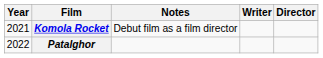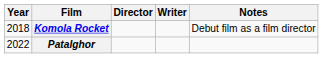 <table class="wikitable sortable plainrowheaders">
 <tr>
 <th scope="col">Year</th>
 <th scope="col">Film</th>
+<th scope="col">Director</th>
+<th scope="col">Writer</th>
 <th scope="col">Notes</th>
-<th scope="col">Writer</th>
-<th scope="col">Director</th>
 </tr>
 <tr>
-<td>2021</td>
+<td>2018</td>
 <th scope="row"><em><a href='#'>Komola Rocket</a></em></th>
-<td>Debut film as a film director</td>
 <td></td>
 <td></td>
+<td>Debut film as a film director</td>
 </tr>
 <tr>
 <td>2022</td>
 <th scope="row"><em>Patalghor</em></th>
 <td></td>
 <td></td>
 <td></td>
 </tr>
 </table>
